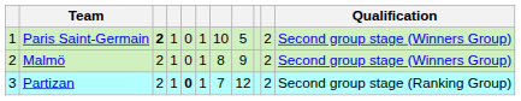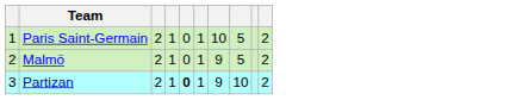 <table class="wikitable" style="text-align:center">
 <tr>
 <th></th>
 <th>Team</th>
 <th></th>
 <th></th>
 <th></th>
 <th></th>
 <th></th>
 <th></th>
 <th></th>
 <th></th>
-<th>Qualification</th>
 </tr>
 <tr style="background:#D0F0C0;">
 <td>1</td>
 <td align="left"> <a href='#'>Paris Saint-Germain</a></td>
-<td><strong>2</strong></td>
+<td>2</td>
 <td>1</td>
 <td>0</td>
 <td>1</td>
 <td>10</td>
 <td>5</td>
 <td></td>
 <td>2</td>
-<td><a href='#'>Second group stage (Winners Group)</a></td>
 </tr>
 <tr style="background:#D0F0C0;">
 <td>2</td>
 <td align="left"> <a href='#'>Malmö</a></td>
 <td>2</td>
 <td>1</td>
 <td>0</td>
 <td>1</td>
-<td>8</td>
 <td>9</td>
+<td>5</td>
 <td></td>
 <td>2</td>
-<td><a href='#'>Second group stage (Winners Group)</a></td>
 </tr>
 <tr style="background:#B2FFFF;">
 <td>3</td>
 <td align="left"> <a href='#'>Partizan</a></td>
 <td>2</td>
 <td>1</td>
 <td><strong>0</strong></td>
 <td>1</td>
-<td>7</td>
-<td>12</td>
+<td>9</td>
+<td>10</td>
 <td></td>
 <td>2</td>
-<td>Second group stage (Ranking Group)</td>
 </tr>
 </table>
